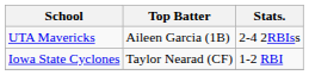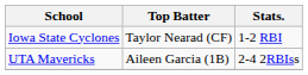 <table class="wikitable">
 <tr>
 <th>School</th>
 <th>Top Batter</th>
 <th>Stats.</th>
 </tr>
 <tr>
+<td><a href='#'>Iowa State Cyclones</a></td>
+<td>Taylor Nearad (CF)</td>
+<td>1-2  <a href='#'>RBI</a></td>
+</tr>
+<tr>
 <td><a href='#'>UTA Mavericks</a></td>
 <td>Aileen Garcia (1B)</td>
 <td>2-4  2<a href='#'>RBIs</a>s</td>
 </tr>
 <tr>
-<td><a href='#'>Iowa State Cyclones</a></td>
-<td>Taylor Nearad (CF)</td>
-<td>1-2  <a href='#'>RBI</a></td>
-</tr>
-<tr>
 </tr>
 </table>
